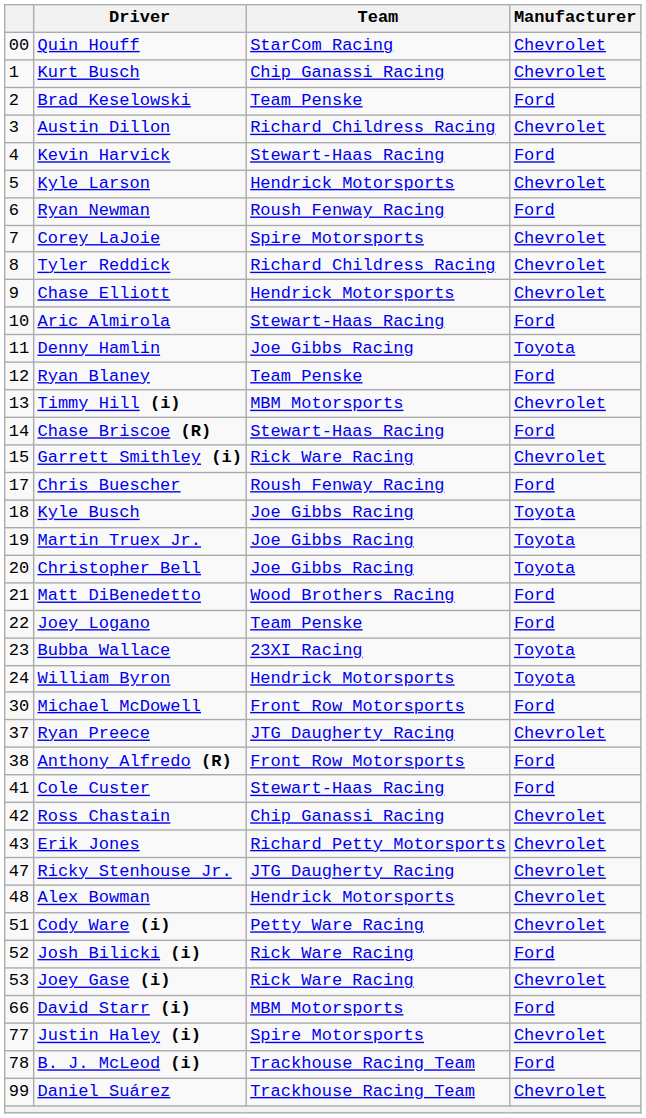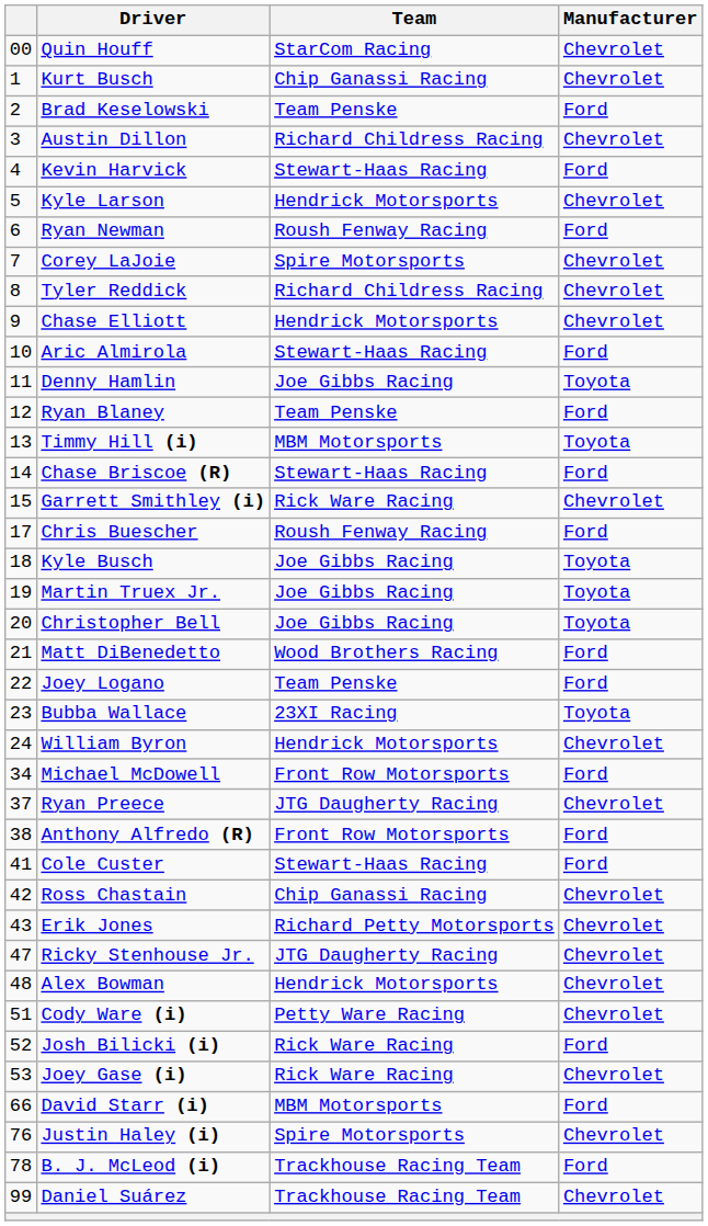 <table class="wikitable" style="font-size:95%">
 <tr>
 <th></th>
 <th>Driver</th>
 <th>Team</th>
 <th>Manufacturer</th>
 </tr>
 <tr>
 <td>00</td>
 <td><a href='#'>Quin Houff</a></td>
 <td><a href='#'>StarCom Racing</a></td>
 <td><a href='#'>Chevrolet</a></td>
 </tr>
 <tr>
 <td>1</td>
 <td><a href='#'>Kurt Busch</a></td>
 <td><a href='#'>Chip Ganassi Racing</a></td>
 <td><a href='#'>Chevrolet</a></td>
 </tr>
 <tr>
 <td>2</td>
 <td><a href='#'>Brad Keselowski</a></td>
 <td><a href='#'>Team Penske</a></td>
 <td><a href='#'>Ford</a></td>
 </tr>
 <tr>
 <td>3</td>
 <td><a href='#'>Austin Dillon</a></td>
 <td><a href='#'>Richard Childress Racing</a></td>
 <td><a href='#'>Chevrolet</a></td>
 </tr>
 <tr>
 <td>4</td>
 <td><a href='#'>Kevin Harvick</a></td>
 <td><a href='#'>Stewart-Haas Racing</a></td>
 <td><a href='#'>Ford</a></td>
 </tr>
 <tr>
 <td>5</td>
 <td><a href='#'>Kyle Larson</a></td>
 <td><a href='#'>Hendrick Motorsports</a></td>
 <td><a href='#'>Chevrolet</a></td>
 </tr>
 <tr>
 <td>6</td>
 <td><a href='#'>Ryan Newman</a></td>
 <td><a href='#'>Roush Fenway Racing</a></td>
 <td><a href='#'>Ford</a></td>
 </tr>
 <tr>
 <td>7</td>
 <td><a href='#'>Corey LaJoie</a></td>
 <td><a href='#'>Spire Motorsports</a></td>
 <td><a href='#'>Chevrolet</a></td>
 </tr>
 <tr>
 <td>8</td>
 <td><a href='#'>Tyler Reddick</a></td>
 <td><a href='#'>Richard Childress Racing</a></td>
 <td><a href='#'>Chevrolet</a></td>
 </tr>
 <tr>
 <td>9</td>
 <td><a href='#'>Chase Elliott</a></td>
 <td><a href='#'>Hendrick Motorsports</a></td>
 <td><a href='#'>Chevrolet</a></td>
 </tr>
 <tr>
 <td>10</td>
 <td><a href='#'>Aric Almirola</a></td>
 <td><a href='#'>Stewart-Haas Racing</a></td>
 <td><a href='#'>Ford</a></td>
 </tr>
 <tr>
 <td>11</td>
 <td><a href='#'>Denny Hamlin</a></td>
 <td><a href='#'>Joe Gibbs Racing</a></td>
 <td><a href='#'>Toyota</a></td>
 </tr>
 <tr>
 <td>12</td>
 <td><a href='#'>Ryan Blaney</a></td>
 <td><a href='#'>Team Penske</a></td>
 <td><a href='#'>Ford</a></td>
 </tr>
 <tr>
 <td>13</td>
 <td><a href='#'>Timmy Hill</a> <strong>(i)</strong></td>
 <td><a href='#'>MBM Motorsports</a></td>
-<td><a href='#'>Chevrolet</a></td>
+<td><a href='#'>Toyota</a></td>
 </tr>
 <tr>
 <td>14</td>
 <td><a href='#'>Chase Briscoe</a> <strong>(R)</strong></td>
 <td><a href='#'>Stewart-Haas Racing</a></td>
 <td><a href='#'>Ford</a></td>
 </tr>
 <tr>
 <td>15</td>
 <td><a href='#'>Garrett Smithley</a> <strong>(i)</strong></td>
 <td><a href='#'>Rick Ware Racing</a></td>
 <td><a href='#'>Chevrolet</a></td>
 </tr>
 <tr>
 <td>17</td>
 <td><a href='#'>Chris Buescher</a></td>
 <td><a href='#'>Roush Fenway Racing</a></td>
 <td><a href='#'>Ford</a></td>
 </tr>
 <tr>
 <td>18</td>
 <td><a href='#'>Kyle Busch</a></td>
 <td><a href='#'>Joe Gibbs Racing</a></td>
 <td><a href='#'>Toyota</a></td>
 </tr>
 <tr>
 <td>19</td>
 <td><a href='#'>Martin Truex Jr.</a></td>
 <td><a href='#'>Joe Gibbs Racing</a></td>
 <td><a href='#'>Toyota</a></td>
 </tr>
 <tr>
 <td>20</td>
 <td><a href='#'>Christopher Bell</a></td>
 <td><a href='#'>Joe Gibbs Racing</a></td>
 <td><a href='#'>Toyota</a></td>
 </tr>
 <tr>
 <td>21</td>
 <td><a href='#'>Matt DiBenedetto</a></td>
 <td><a href='#'>Wood Brothers Racing</a></td>
 <td><a href='#'>Ford</a></td>
 </tr>
 <tr>
 <td>22</td>
 <td><a href='#'>Joey Logano</a></td>
 <td><a href='#'>Team Penske</a></td>
 <td><a href='#'>Ford</a></td>
 </tr>
 <tr>
 <td>23</td>
 <td><a href='#'>Bubba Wallace</a></td>
 <td><a href='#'>23XI Racing</a></td>
 <td><a href='#'>Toyota</a></td>
 </tr>
 <tr>
 <td>24</td>
 <td><a href='#'>William Byron</a></td>
 <td><a href='#'>Hendrick Motorsports</a></td>
-<td><a href='#'>Toyota</a></td>
+<td><a href='#'>Chevrolet</a></td>
 </tr>
 <tr>
-<td>30</td>
+<td>34</td>
 <td><a href='#'>Michael McDowell</a></td>
 <td><a href='#'>Front Row Motorsports</a></td>
 <td><a href='#'>Ford</a></td>
 </tr>
 <tr>
 <td>37</td>
 <td><a href='#'>Ryan Preece</a></td>
 <td><a href='#'>JTG Daugherty Racing</a></td>
 <td><a href='#'>Chevrolet</a></td>
 </tr>
 <tr>
 <td>38</td>
 <td><a href='#'>Anthony Alfredo</a> <strong>(R)</strong></td>
 <td><a href='#'>Front Row Motorsports</a></td>
 <td><a href='#'>Ford</a></td>
 </tr>
 <tr>
 <td>41</td>
 <td><a href='#'>Cole Custer</a></td>
 <td><a href='#'>Stewart-Haas Racing</a></td>
 <td><a href='#'>Ford</a></td>
 </tr>
 <tr>
 <td>42</td>
 <td><a href='#'>Ross Chastain</a></td>
 <td><a href='#'>Chip Ganassi Racing</a></td>
 <td><a href='#'>Chevrolet</a></td>
 </tr>
 <tr>
 <td>43</td>
 <td><a href='#'>Erik Jones</a></td>
 <td><a href='#'>Richard Petty Motorsports</a></td>
 <td><a href='#'>Chevrolet</a></td>
 </tr>
 <tr>
 <td>47</td>
 <td><a href='#'>Ricky Stenhouse Jr.</a></td>
 <td><a href='#'>JTG Daugherty Racing</a></td>
 <td><a href='#'>Chevrolet</a></td>
 </tr>
 <tr>
 <td>48</td>
 <td><a href='#'>Alex Bowman</a></td>
 <td><a href='#'>Hendrick Motorsports</a></td>
 <td><a href='#'>Chevrolet</a></td>
 </tr>
 <tr>
 <td>51</td>
 <td><a href='#'>Cody Ware</a> <strong>(i)</strong></td>
 <td><a href='#'>Petty Ware Racing</a></td>
 <td><a href='#'>Chevrolet</a></td>
 </tr>
 <tr>
 <td>52</td>
 <td><a href='#'>Josh Bilicki</a> <strong>(i)</strong></td>
 <td><a href='#'>Rick Ware Racing</a></td>
 <td><a href='#'>Ford</a></td>
 </tr>
 <tr>
 <td>53</td>
 <td><a href='#'>Joey Gase</a> <strong>(i)</strong></td>
 <td><a href='#'>Rick Ware Racing</a></td>
 <td><a href='#'>Chevrolet</a></td>
 </tr>
 <tr>
 <td>66</td>
 <td><a href='#'>David Starr</a> <strong>(i)</strong></td>
 <td><a href='#'>MBM Motorsports</a></td>
 <td><a href='#'>Ford</a></td>
 </tr>
 <tr>
-<td>77</td>
+<td>76</td>
 <td><a href='#'>Justin Haley</a> <strong>(i)</strong></td>
 <td><a href='#'>Spire Motorsports</a></td>
 <td><a href='#'>Chevrolet</a></td>
 </tr>
 <tr>
 <td>78</td>
 <td><a href='#'>B. J. McLeod</a> <strong>(i)</strong></td>
 <td><a href='#'>Trackhouse Racing Team</a></td>
 <td><a href='#'>Ford</a></td>
 </tr>
 <tr>
 <td>99</td>
 <td><a href='#'>Daniel Suárez</a></td>
 <td><a href='#'>Trackhouse Racing Team</a></td>
 <td><a href='#'>Chevrolet</a></td>
 </tr>
 <tr>
 <th colspan="4"></th>
 </tr>
 </table>
